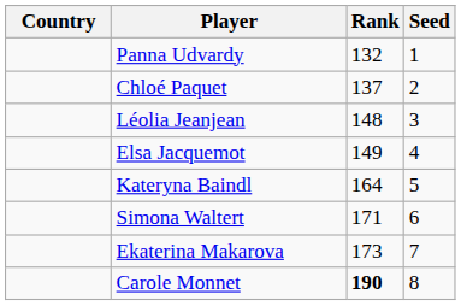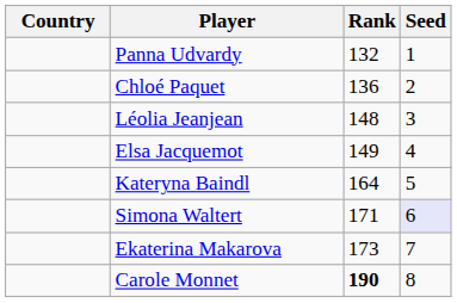 <table class="wikitable">
 <tr>
 <th width="75">Country</th>
 <th width="175">Player</th>
 <th>Rank</th>
 <th>Seed</th>
 </tr>
 <tr>
 <td></td>
 <td><a href='#'>Panna Udvardy</a></td>
 <td>132</td>
 <td>1</td>
 </tr>
 <tr>
 <td></td>
 <td><a href='#'>Chloé Paquet</a></td>
-<td>137</td>
+<td>136</td>
 <td>2</td>
 </tr>
 <tr>
 <td></td>
 <td><a href='#'>Léolia Jeanjean</a></td>
 <td>148</td>
 <td>3</td>
 </tr>
 <tr>
 <td></td>
 <td><a href='#'>Elsa Jacquemot</a></td>
 <td>149</td>
 <td>4</td>
 </tr>
 <tr>
 <td></td>
 <td><a href='#'>Kateryna Baindl</a></td>
 <td>164</td>
 <td>5</td>
 </tr>
 <tr>
 <td></td>
 <td><a href='#'>Simona Waltert</a></td>
 <td>171</td>
-<td>6</td>
+<td style="background: lavender;">6</td>
 </tr>
 <tr>
 <td></td>
 <td><a href='#'>Ekaterina Makarova</a></td>
 <td>173</td>
 <td>7</td>
 </tr>
 <tr>
 <td></td>
 <td><a href='#'>Carole Monnet</a></td>
 <td><strong>190</strong></td>
 <td>8</td>
 </tr>
 </table>
